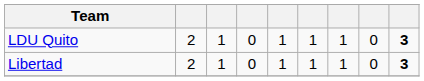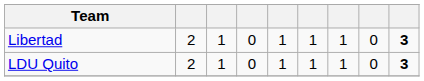 <table class="wikitable" style="text-align:center;">
 <tr>
 </tr>
 <tr>
 <th width="175">Team</th>
 <th width="25"></th>
 <th width="25"></th>
 <th width="25"></th>
 <th width="25"></th>
 <th width="25"></th>
 <th width="25"></th>
 <th width="25"></th>
 <th width="25"></th>
 </tr>
 <tr>
-<td align=left> <a href='#'>LDU Quito</a></td>
+<td align=left> <a href='#'>Libertad</a></td>
 <td>2</td>
 <td>1</td>
 <td>0</td>
 <td>1</td>
 <td>1</td>
 <td>1</td>
 <td>0</td>
 <td><strong>3</strong></td>
 </tr>
 <tr>
-<td align=left> <a href='#'>Libertad</a></td>
+<td align=left> <a href='#'>LDU Quito</a></td>
 <td>2</td>
 <td>1</td>
 <td>0</td>
 <td>1</td>
 <td>1</td>
 <td>1</td>
 <td>0</td>
 <td><strong>3</strong></td>
 </tr>
 <tr>
 </tr>
 </table>
